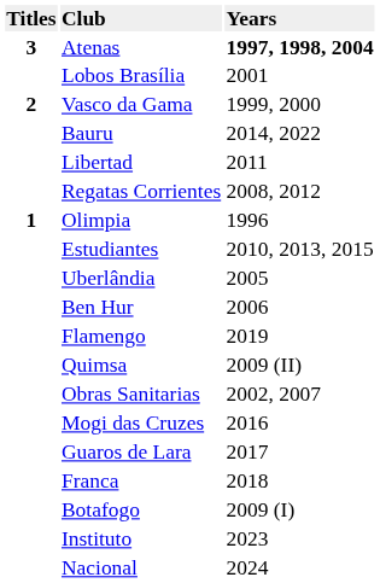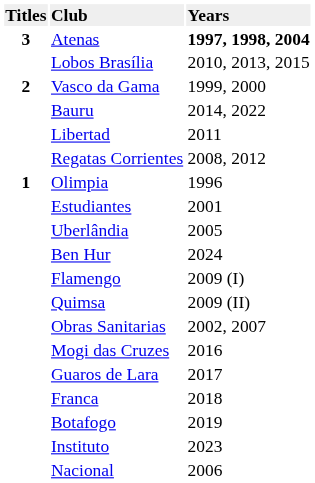 <table>
 <tr style=background:#efefef;font-weight:bold>
 <td>Titles</td>
 <td>Club</td>
 <td>Years</td>
 </tr>
 <tr>
 <td rowspan=2 style=text-align:center;vertical-align:top><strong>3</strong></td>
 <td> <a href='#'>Atenas</a></td>
 <td><strong>1997, 1998, 2004</strong></td>
 </tr>
 <tr>
 <td> <a href='#'>Lobos Brasília</a></td>
-<td>2001</td>
+<td>2010, 2013, 2015</td>
 </tr>
 <tr>
 <td rowspan="4" style="text-align:center;vertical-align:top"><strong>2</strong></td>
 <td> <a href='#'>Vasco da Gama</a></td>
 <td>1999, 2000</td>
 </tr>
 <tr>
 <td> <a href='#'>Bauru</a></td>
 <td>2014, 2022</td>
 </tr>
 <tr>
 <td> <a href='#'>Libertad</a></td>
 <td>2011</td>
 </tr>
 <tr>
 <td> <a href='#'>Regatas Corrientes</a></td>
 <td>2008, 2012</td>
 </tr>
 <tr>
 <td rowspan="13" style="text-align:center;vertical-align:top"><strong>1</strong></td>
 <td> <a href='#'>Olimpia</a></td>
 <td>1996</td>
 </tr>
 <tr>
 <td> <a href='#'>Estudiantes</a></td>
-<td>2010, 2013, 2015</td>
+<td>2001</td>
 </tr>
 <tr>
 <td> <a href='#'>Uberlândia</a></td>
 <td>2005</td>
 </tr>
 <tr>
 <td> <a href='#'>Ben Hur</a></td>
-<td>2006</td>
+<td>2024</td>
 </tr>
 <tr>
 <td> <a href='#'>Flamengo</a></td>
-<td>2019</td>
+<td>2009 (I)</td>
 </tr>
 <tr>
 <td> <a href='#'>Quimsa</a></td>
 <td>2009 (II)</td>
 </tr>
 <tr>
 <td> <a href='#'>Obras Sanitarias</a></td>
 <td>2002, 2007</td>
 </tr>
 <tr>
 <td> <a href='#'>Mogi das Cruzes</a></td>
 <td>2016</td>
 </tr>
 <tr>
 <td> <a href='#'>Guaros de Lara</a></td>
 <td>2017</td>
 </tr>
 <tr>
 <td> <a href='#'>Franca</a></td>
 <td>2018</td>
 </tr>
 <tr>
 <td> <a href='#'>Botafogo</a></td>
-<td>2009 (I)</td>
+<td>2019</td>
 </tr>
 <tr>
 <td> <a href='#'>Instituto</a></td>
 <td>2023</td>
 </tr>
 <tr>
 <td> <a href='#'>Nacional</a></td>
-<td>2024</td>
+<td>2006</td>
 </tr>
 </table>
